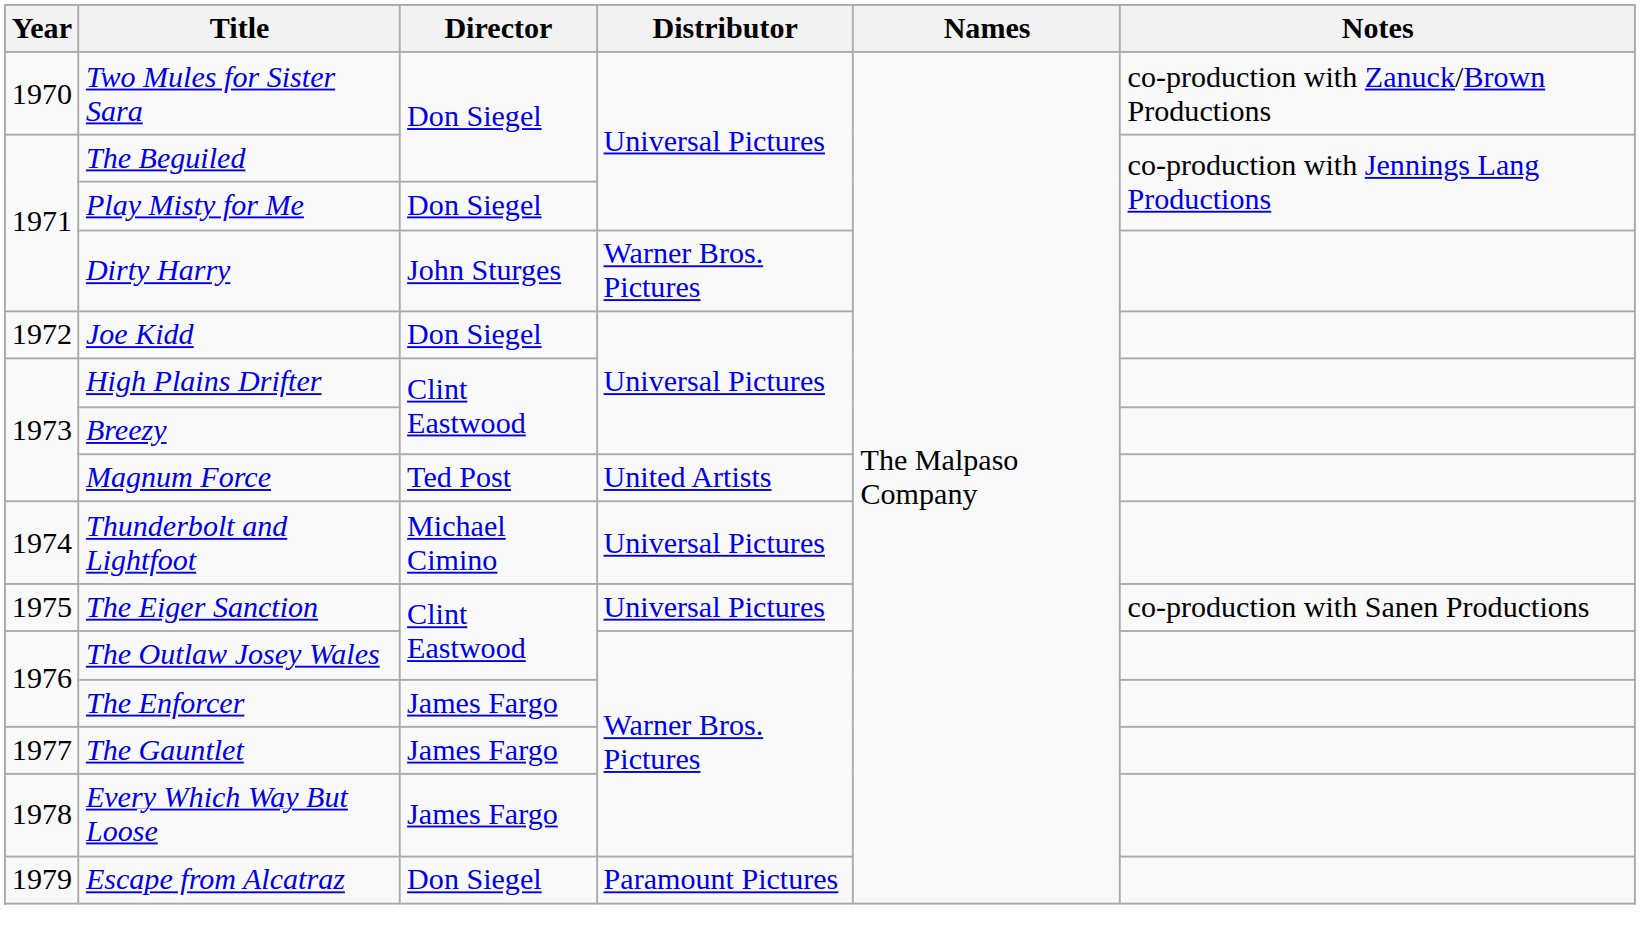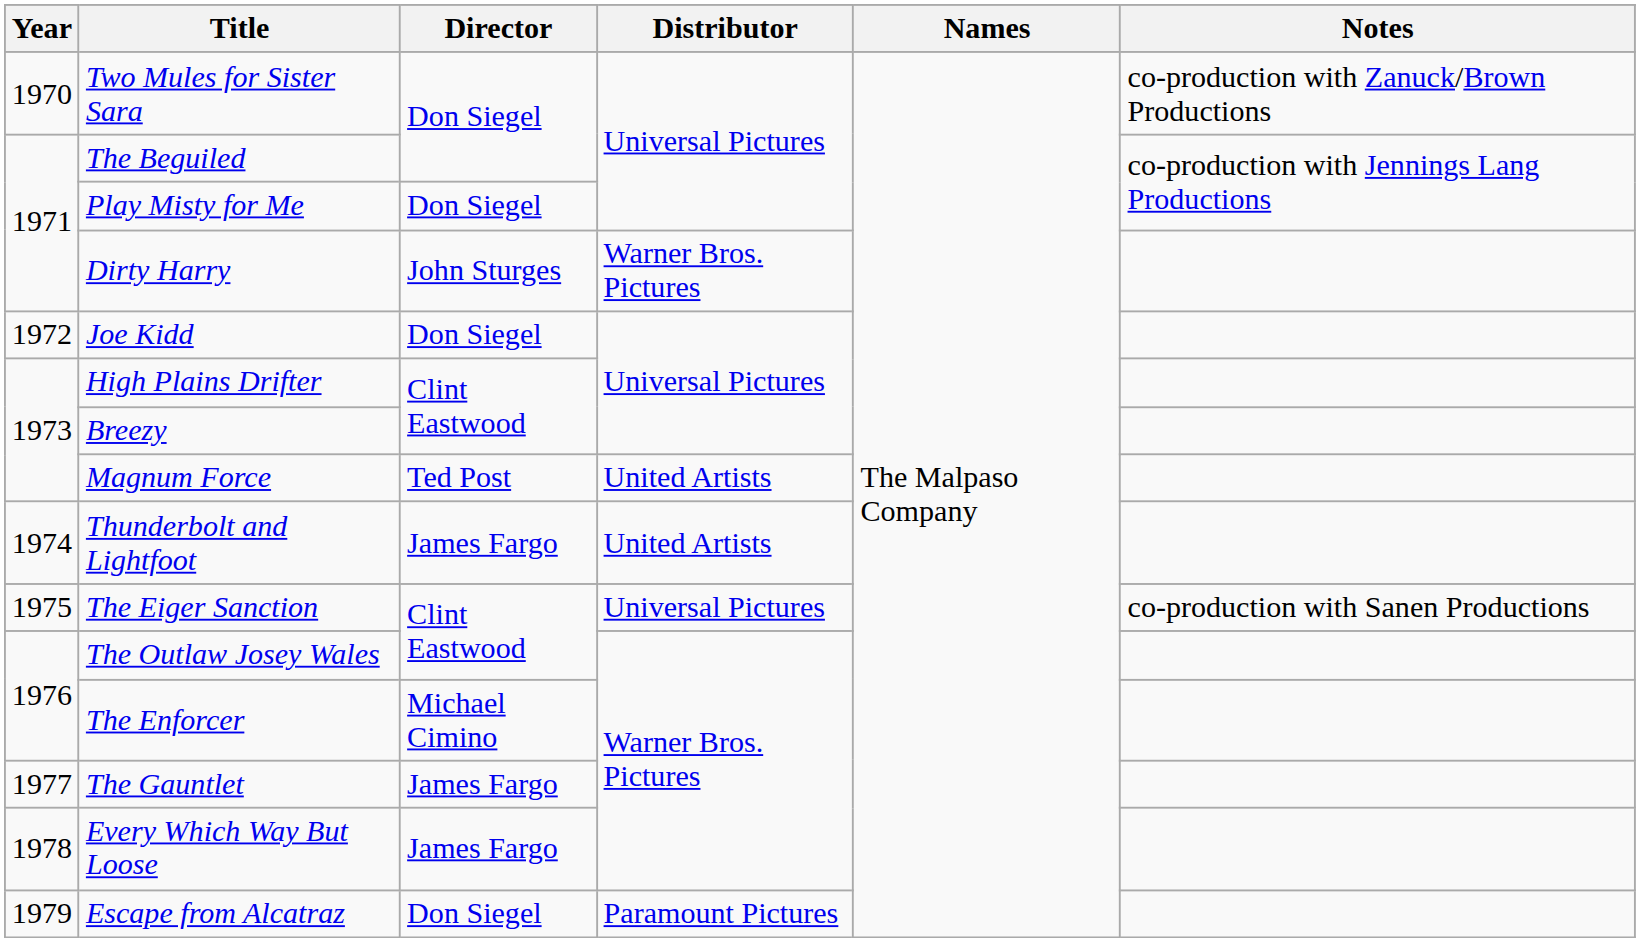 <table class="wikitable sortable">
 <tr>
 <th>Year</th>
 <th>Title</th>
 <th>Director</th>
 <th>Distributor</th>
 <th>Names</th>
 <th>Notes</th>
 </tr>
 <tr>
 <td>1970</td>
 <td><em><a href='#'>Two Mules for Sister Sara</a></em></td>
 <td rowspan="2"><a href='#'>Don Siegel</a></td>
 <td rowspan="3"><a href='#'>Universal Pictures</a></td>
 <td rowspan="15">The Malpaso Company</td>
 <td>co-production with <a href='#'>Zanuck</a>/<a href='#'>Brown</a> Productions</td>
 </tr>
 <tr>
 <td rowspan="3">1971</td>
 <td><em><a href='#'>The Beguiled</a></em></td>
 <td rowspan="2">co-production with <a href='#'>Jennings Lang Productions</a></td>
 </tr>
 <tr>
 <td><em><a href='#'>Play Misty for Me</a></em></td>
 <td><a href='#'>Don Siegel</a></td>
 </tr>
 <tr>
 <td><em><a href='#'>Dirty Harry</a></em></td>
 <td><a href='#'>John Sturges</a></td>
 <td><a href='#'>Warner Bros. Pictures</a></td>
 <td></td>
 </tr>
 <tr>
 <td>1972</td>
 <td><em><a href='#'>Joe Kidd</a></em></td>
 <td><a href='#'>Don Siegel</a></td>
 <td rowspan="3"><a href='#'>Universal Pictures</a></td>
 <td></td>
 </tr>
 <tr>
 <td rowspan="3">1973</td>
 <td><em><a href='#'>High Plains Drifter</a></em></td>
 <td rowspan="2"><a href='#'>Clint Eastwood</a></td>
 <td></td>
 </tr>
 <tr>
 <td><em><a href='#'>Breezy</a></em></td>
 <td></td>
 </tr>
 <tr>
 <td><em><a href='#'>Magnum Force</a></em></td>
 <td><a href='#'>Ted Post</a></td>
 <td><a href='#'>United Artists</a></td>
 <td></td>
 </tr>
 <tr>
 <td>1974</td>
 <td><em><a href='#'>Thunderbolt and Lightfoot</a></em></td>
-<td><a href='#'>Michael Cimino</a></td>
-<td><a href='#'>Universal Pictures</a></td>
+<td><a href='#'>James Fargo</a></td>
+<td><a href='#'>United Artists</a></td>
 <td></td>
 </tr>
 <tr>
 <td>1975</td>
 <td><em><a href='#'>The Eiger Sanction</a></em></td>
 <td rowspan="2"><a href='#'>Clint Eastwood</a></td>
 <td><a href='#'>Universal Pictures</a></td>
 <td>co-production with Sanen Productions</td>
 </tr>
 <tr>
 <td rowspan="2">1976</td>
 <td><em><a href='#'>The Outlaw Josey Wales</a></em></td>
 <td rowspan="4"><a href='#'>Warner Bros. Pictures</a></td>
 <td></td>
 </tr>
 <tr>
 <td><em><a href='#'>The Enforcer</a></em></td>
-<td><a href='#'>James Fargo</a></td>
+<td><a href='#'>Michael Cimino</a></td>
 <td></td>
 </tr>
 <tr>
 <td>1977</td>
 <td><em><a href='#'>The Gauntlet</a></em></td>
 <td><a href='#'>James Fargo</a></td>
 <td></td>
 </tr>
 <tr>
 <td>1978</td>
 <td><em><a href='#'>Every Which Way But Loose</a></em></td>
 <td><a href='#'>James Fargo</a></td>
 <td></td>
 </tr>
 <tr>
 <td>1979</td>
 <td><em><a href='#'>Escape from Alcatraz</a></em></td>
 <td><a href='#'>Don Siegel</a></td>
 <td><a href='#'>Paramount Pictures</a></td>
 <td></td>
 </tr>
 </table>
